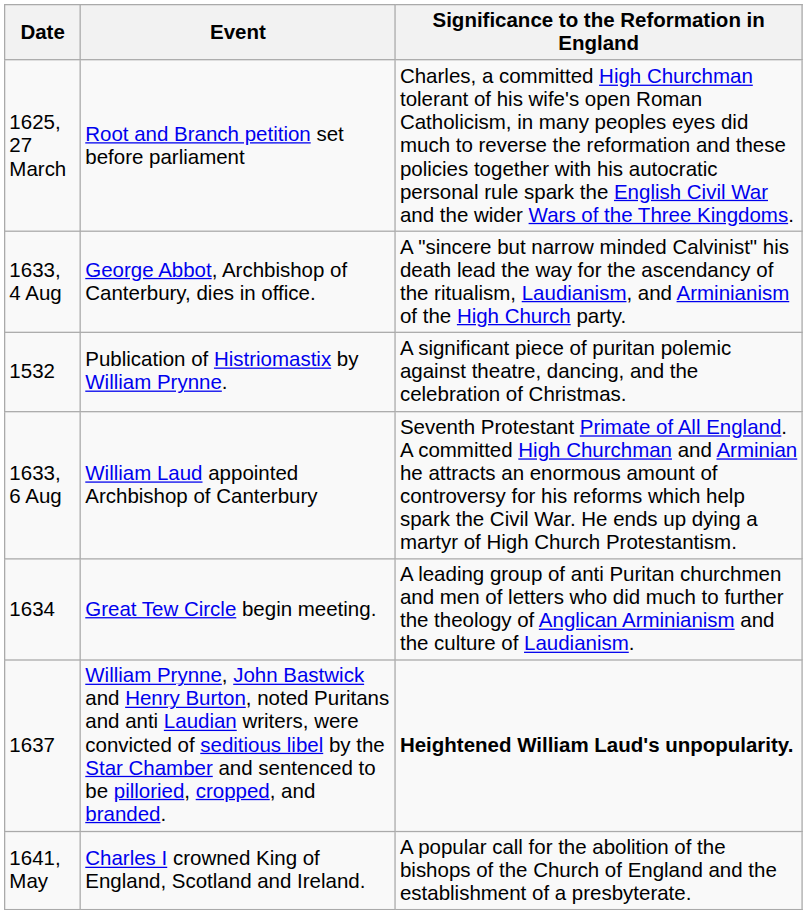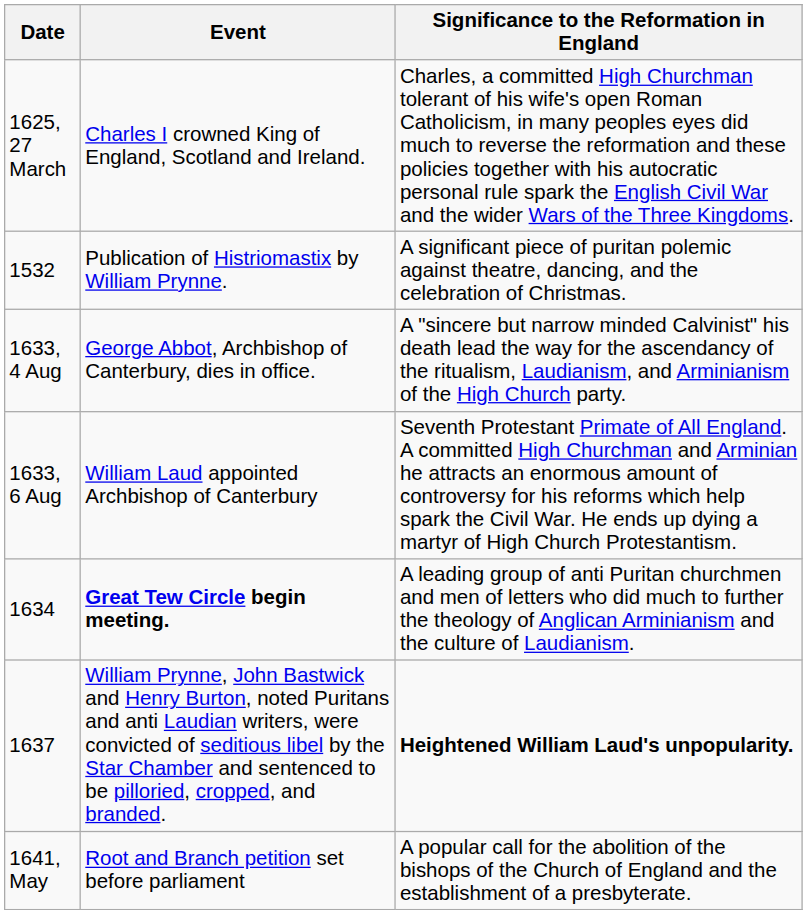 <table class="wikitable" width="100%">
 <tr>
 <th>Date</th>
 <th>Event</th>
 <th>Significance to the Reformation in England</th>
 </tr>
 <tr>
 <td>1625, 27 March</td>
-<td><a href='#'>Root and Branch petition</a> set before parliament</td>
+<td><a href='#'>Charles I</a> crowned King of England, Scotland and Ireland.</td>
 <td>Charles, a committed <a href='#'>High Churchman</a> tolerant of his wife's open Roman Catholicism, in many peoples eyes did much to reverse the reformation and these policies together with his autocratic personal rule spark the <a href='#'>English Civil War</a> and the wider <a href='#'>Wars of the Three Kingdoms</a>.</td>
+</tr>
+<tr>
+<td>1532</td>
+<td>Publication of <a href='#'>Histriomastix</a> by <a href='#'>William Prynne</a>.</td>
+<td>A significant piece of puritan polemic against theatre, dancing, and the celebration of Christmas.</td>
 </tr>
 <tr>
 <td>1633, 4 Aug</td>
 <td><a href='#'>George Abbot</a>, Archbishop of Canterbury, dies in office.</td>
 <td>A "sincere but narrow minded Calvinist" his death lead the way for the ascendancy of the ritualism, <a href='#'>Laudianism</a>, and <a href='#'>Arminianism</a> of the <a href='#'>High Church</a> party.</td>
-</tr>
-<tr>
-<td>1532</td>
-<td>Publication of <a href='#'>Histriomastix</a> by <a href='#'>William Prynne</a>.</td>
-<td>A significant piece of puritan polemic against theatre, dancing, and the celebration of Christmas.</td>
 </tr>
 <tr>
 <td>1633, 6 Aug</td>
 <td><a href='#'>William Laud</a> appointed Archbishop of Canterbury</td>
 <td>Seventh Protestant <a href='#'>Primate of All England</a>. A committed <a href='#'>High Churchman</a> and <a href='#'>Arminian</a> he attracts an enormous amount of controversy for his reforms which help spark the Civil War. He ends up dying a martyr of High Church Protestantism.</td>
 </tr>
 <tr>
 <td>1634</td>
-<td><a href='#'>Great Tew Circle</a> begin meeting.</td>
+<td><strong><a href='#'>Great Tew Circle</a> begin meeting.</strong></td>
 <td>A leading group of anti Puritan churchmen and men of letters who did much to further the theology of <a href='#'>Anglican Arminianism</a> and the culture of <a href='#'>Laudianism</a>.</td>
 </tr>
 <tr>
 <td>1637</td>
 <td><a href='#'>William Prynne</a>, <a href='#'>John Bastwick</a> and <a href='#'>Henry Burton</a>, noted Puritans and anti <a href='#'>Laudian</a> writers, were convicted of <a href='#'>seditious libel</a> by the <a href='#'>Star Chamber</a> and sentenced to be <a href='#'>pilloried</a>, <a href='#'>cropped</a>, and <a href='#'>branded</a>.</td>
 <td><strong>Heightened William Laud's unpopularity.</strong></td>
 </tr>
 <tr>
 <td>1641, May</td>
-<td><a href='#'>Charles I</a> crowned King of England, Scotland and Ireland.</td>
+<td><a href='#'>Root and Branch petition</a> set before parliament</td>
 <td>A popular call for the abolition of the bishops of the Church of England and the establishment of a presbyterate.</td>
 </tr>
 </table>
